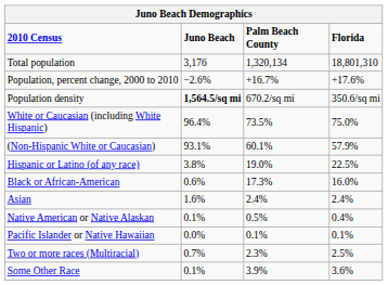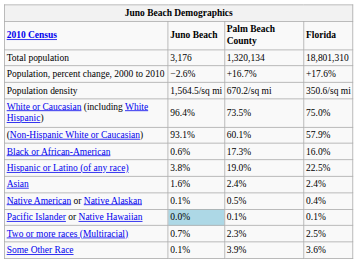 <table class="wikitable" style="float: left; margin-right: 2em; width: 35%; font-size: 75%;">
 <tr>
 <th colspan=4><strong>Juno Beach Demographics</strong></th>
 </tr>
 <tr>
 <td><strong><a href='#'>2010 Census</a></strong></td>
 <td><strong>Juno Beach</strong></td>
 <td><strong>Palm Beach County</strong></td>
 <td><strong>Florida</strong></td>
 </tr>
 <tr>
 <td>Total population</td>
 <td>3,176</td>
 <td>1,320,134</td>
 <td>18,801,310</td>
 </tr>
 <tr>
 <td>Population, percent change, 2000 to 2010</td>
 <td>−2.6%</td>
 <td>+16.7%</td>
 <td>+17.6%</td>
 </tr>
 <tr>
 <td>Population density</td>
-<td><strong>1,564.5/sq mi</strong></td>
+<td>1,564.5/sq mi</td>
 <td>670.2/sq mi</td>
 <td>350.6/sq mi</td>
 </tr>
 <tr>
 <td><a href='#'>White or Caucasian</a> (including <a href='#'>White Hispanic</a>)</td>
 <td>96.4%</td>
 <td>73.5%</td>
 <td>75.0%</td>
 </tr>
 <tr>
 <td>(<a href='#'>Non-Hispanic White or Caucasian</a>)</td>
 <td>93.1%</td>
 <td>60.1%</td>
 <td>57.9%</td>
 </tr>
 <tr>
+<td><a href='#'>Black or African-American</a></td>
+<td>0.6%</td>
+<td>17.3%</td>
+<td>16.0%</td>
+</tr>
+<tr>
 <td><a href='#'>Hispanic or Latino (of any race)</a></td>
 <td>3.8%</td>
 <td>19.0%</td>
 <td>22.5%</td>
-</tr>
-<tr>
-<td><a href='#'>Black or African-American</a></td>
-<td>0.6%</td>
-<td>17.3%</td>
-<td>16.0%</td>
 </tr>
 <tr>
 <td><a href='#'>Asian</a></td>
 <td>1.6%</td>
 <td>2.4%</td>
 <td>2.4%</td>
 </tr>
 <tr>
 <td><a href='#'>Native American</a> or <a href='#'>Native Alaskan</a></td>
 <td>0.1%</td>
 <td>0.5%</td>
 <td>0.4%</td>
 </tr>
 <tr>
 <td><a href='#'>Pacific Islander</a> or <a href='#'>Native Hawaiian</a></td>
-<td>0.0%</td>
+<td style="background: lightblue;">0.0%</td>
 <td>0.1%</td>
 <td>0.1%</td>
 </tr>
 <tr>
 <td><a href='#'>Two or more races (Multiracial)</a></td>
 <td>0.7%</td>
 <td>2.3%</td>
 <td>2.5%</td>
 </tr>
 <tr>
 <td><a href='#'>Some Other Race</a></td>
 <td>0.1%</td>
 <td>3.9%</td>
 <td>3.6%</td>
 </tr>
 </table>
